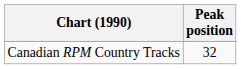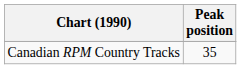 <table class="wikitable sortable">
 <tr>
 <th>Chart (1990)</th>
 <th>Peak<br>position</th>
 </tr>
 <tr>
 </tr>
 <tr>
 <td>Canadian <em>RPM</em> Country Tracks</td>
-<td align="center">32</td>
+<td align="center">35</td>
 </tr>
 </table>
